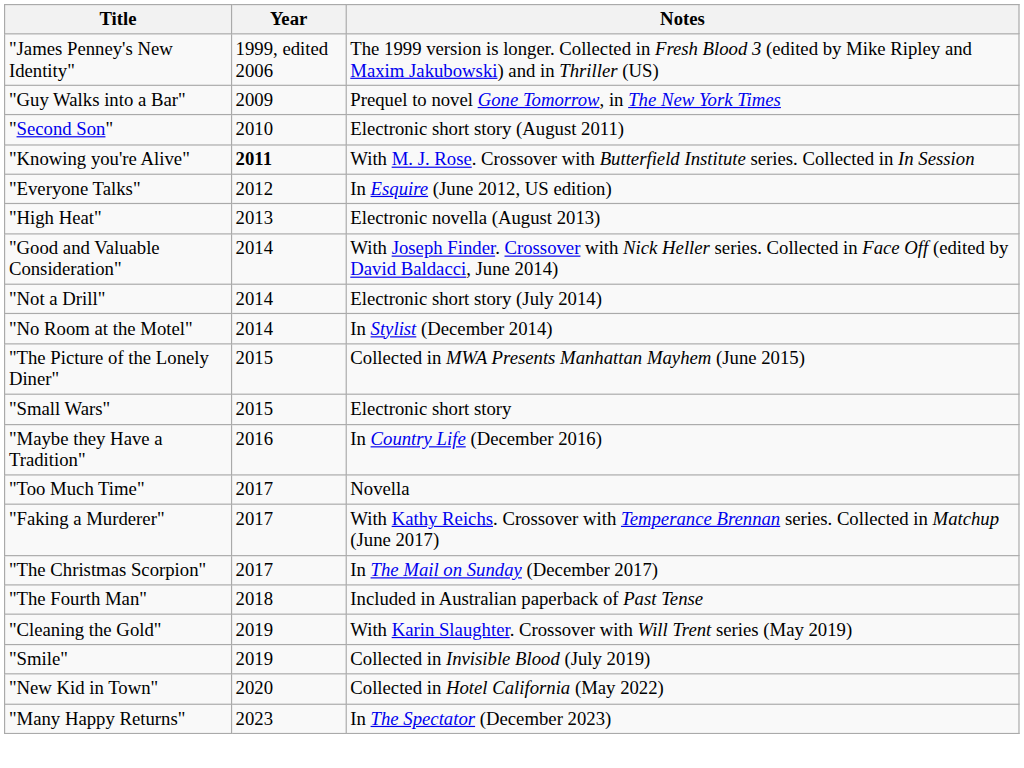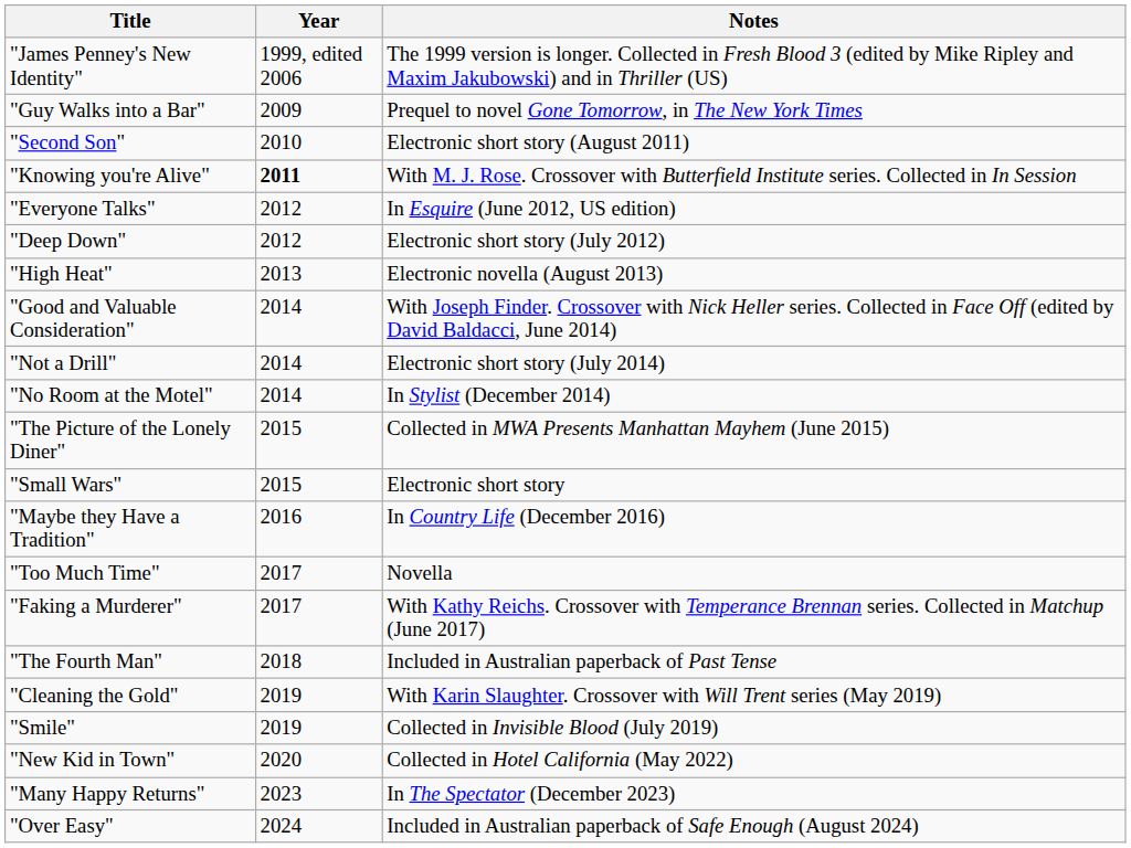 <table class="wikitable sortable" style="border:darkgrey;">
 <tr>
 <th>Title</th>
 <th>Year</th>
 <th>Notes</th>
 </tr>
 <tr valign="top">
 <td>"James Penney's New Identity"</td>
 <td>1999, edited 2006</td>
 <td>The 1999 version is longer. Collected in <em>Fresh Blood 3</em> (edited by Mike Ripley and <a href='#'>Maxim Jakubowski</a>) and in <em>Thriller</em> (US)</td>
 </tr>
 <tr valign="top">
 <td>"Guy Walks into a Bar"</td>
 <td>2009</td>
 <td>Prequel to novel <em><a href='#'>Gone Tomorrow</a></em>, in <em><a href='#'>The New York Times</a></em></td>
 </tr>
 <tr valign="top">
 <td>"<a href='#'>Second Son</a>"</td>
 <td>2010</td>
 <td>Electronic short story (August 2011)</td>
 </tr>
 <tr valign="top">
 <td>"Knowing you're Alive"</td>
 <td><strong>2011</strong></td>
 <td>With <a href='#'>M. J. Rose</a>. Crossover with <em>Butterfield Institute</em> series. Collected in <em>In Session</em></td>
 </tr>
 <tr valign="top">
 <td>"Everyone Talks"</td>
 <td>2012</td>
 <td>In <em><a href='#'>Esquire</a></em> (June 2012, US edition)</td>
+</tr>
+<tr valign="top">
+<td>"Deep Down"</td>
+<td>2012</td>
+<td>Electronic short story (July 2012)</td>
 </tr>
 <tr valign="top">
 <td>"High Heat"</td>
 <td>2013</td>
 <td>Electronic novella (August 2013)</td>
 </tr>
 <tr valign="top">
 <td>"Good and Valuable Consideration"</td>
 <td>2014</td>
 <td>With <a href='#'>Joseph Finder</a>. <a href='#'>Crossover</a> with <em>Nick Heller</em> series. Collected in <em>Face Off</em> (edited by <a href='#'>David Baldacci</a>, June 2014)</td>
 </tr>
 <tr valign="top">
 <td>"Not a Drill"</td>
 <td>2014</td>
 <td>Electronic short story (July 2014)</td>
 </tr>
 <tr valign="top">
 <td>"No Room at the Motel"</td>
 <td>2014</td>
 <td>In <em><a href='#'>Stylist</a></em> (December 2014)</td>
 </tr>
 <tr valign="top">
 <td>"The Picture of the Lonely Diner"</td>
 <td>2015</td>
 <td>Collected in <em>MWA Presents Manhattan Mayhem</em> (June 2015)</td>
 </tr>
 <tr valign="top">
 <td>"Small Wars"</td>
 <td>2015</td>
 <td>Electronic short story</td>
 </tr>
 <tr valign="top">
 <td>"Maybe they Have a Tradition"</td>
 <td>2016</td>
 <td>In <em><a href='#'>Country Life</a></em> (December 2016)</td>
 </tr>
 <tr valign="top">
 <td>"Too Much Time"</td>
 <td>2017</td>
 <td>Novella</td>
 </tr>
 <tr valign="top">
 <td>"Faking a Murderer"</td>
 <td>2017</td>
 <td>With <a href='#'>Kathy Reichs</a>. Crossover with <em><a href='#'>Temperance Brennan</a></em> series. Collected in <em>Matchup</em> (June 2017)</td>
 </tr>
 <tr valign="top">
-<td>"The Christmas Scorpion"</td>
-<td>2017</td>
-<td>In <em><a href='#'>The Mail on Sunday</a></em> (December 2017)</td>
-</tr>
-<tr valign="top">
 <td>"The Fourth Man"</td>
 <td>2018</td>
 <td>Included in Australian paperback of <em>Past Tense</em></td>
 </tr>
 <tr valign="top">
 <td>"Cleaning the Gold"</td>
 <td>2019</td>
 <td>With <a href='#'>Karin Slaughter</a>. Crossover with <em>Will Trent</em> series (May 2019)</td>
 </tr>
 <tr valign="top">
 <td>"Smile"</td>
 <td>2019</td>
 <td>Collected in <em>Invisible Blood</em> (July 2019)</td>
 </tr>
 <tr valign="top">
 <td>"New Kid in Town"</td>
 <td>2020</td>
 <td>Collected in <em>Hotel California</em> (May 2022)</td>
 </tr>
 <tr valign="top">
 <td>"Many Happy Returns"</td>
 <td>2023</td>
 <td>In <em><a href='#'>The Spectator</a></em> (December 2023)</td>
 </tr>
+<tr valign="top">
+<td>"Over Easy"</td>
+<td>2024</td>
+<td>Included in Australian paperback of <em>Safe Enough</em> (August 2024)</td>
+</tr>
 </table>
